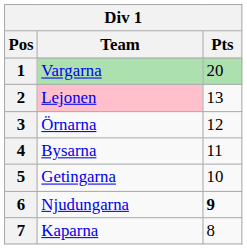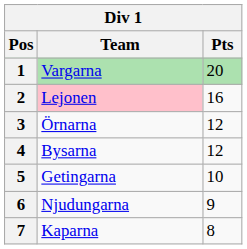 <table class="wikitable">
 <tr>
 <th colspan="3">Div 1</th>
 </tr>
 <tr>
 <th width=20>Pos</th>
 <th width=150>Team</th>
 <th width=30>Pts</th>
 </tr>
 <tr style="background:#ACE1AF;">
 <th>1</th>
 <td><a href='#'>Vargarna</a></td>
 <td>20</td>
 </tr>
 <tr>
 <th>2</th>
 <td style="background: pink;"><a href='#'>Lejonen</a></td>
-<td>13</td>
+<td>16</td>
 </tr>
 <tr>
 <th>3</th>
 <td><a href='#'>Örnarna</a></td>
 <td>12</td>
 </tr>
 <tr>
 <th>4</th>
 <td><a href='#'>Bysarna</a></td>
-<td>11</td>
+<td>12</td>
 </tr>
 <tr>
 <th>5</th>
 <td><a href='#'>Getingarna</a></td>
 <td>10</td>
 </tr>
 <tr>
 <th>6</th>
 <td><a href='#'>Njudungarna</a></td>
-<td><strong>9</strong></td>
+<td>9</td>
 </tr>
 <tr>
 <th>7</th>
 <td><a href='#'>Kaparna</a></td>
 <td>8</td>
 </tr>
 </table>
